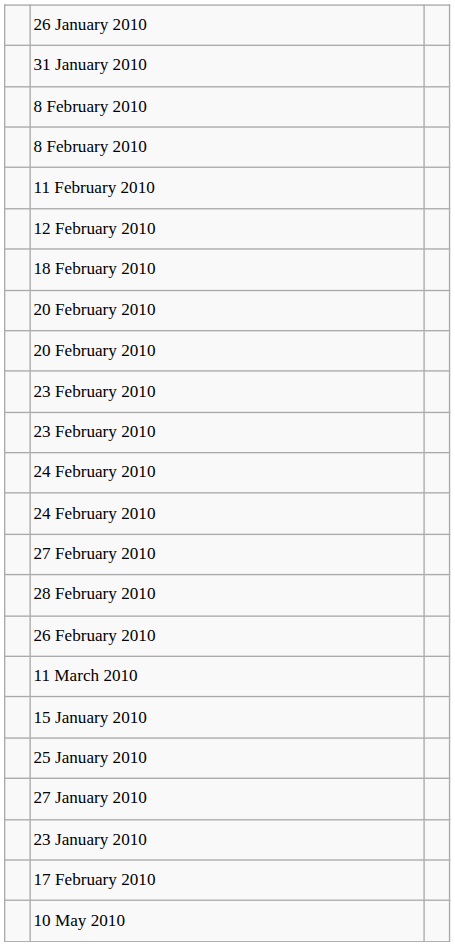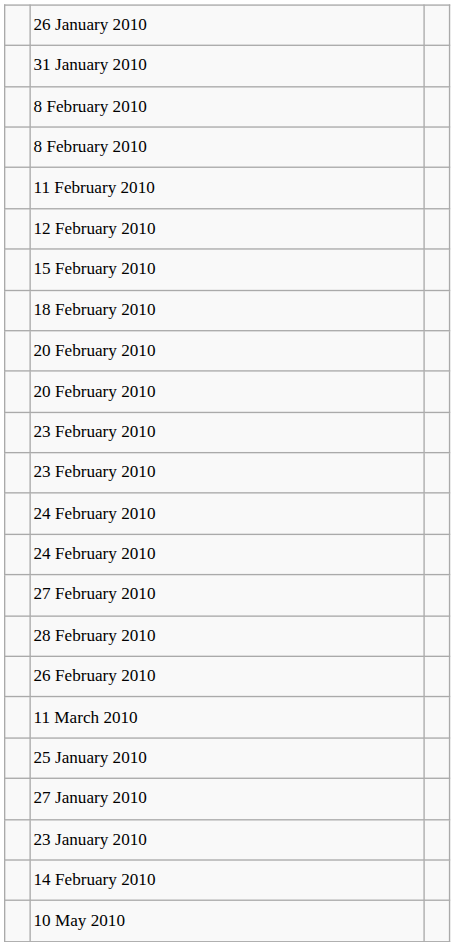 <table class="wikitable" style="font-size: 80%; float: left; width: 26em; margin-right: 1em; height: 700px">
 <tr>
 <td></td>
 <td>26 January 2010</td>
 <td></td>
 </tr>
 <tr>
 <td></td>
 <td>31 January 2010</td>
 <td></td>
 </tr>
 <tr>
 <td></td>
 <td>8 February 2010</td>
 <td></td>
 </tr>
 <tr>
 <td></td>
 <td>8 February 2010</td>
 <td></td>
 </tr>
 <tr>
 <td></td>
 <td>11 February 2010</td>
 <td></td>
 </tr>
 <tr>
 <td></td>
 <td>12 February 2010</td>
+<td></td>
+</tr>
+<tr>
+<td></td>
+<td>15 February 2010</td>
 <td></td>
 </tr>
 <tr>
 <td></td>
 <td>18 February 2010</td>
 <td></td>
 </tr>
 <tr>
 <td></td>
 <td>20 February 2010</td>
 <td></td>
 </tr>
 <tr>
 <td></td>
 <td>20 February 2010</td>
 <td></td>
 </tr>
 <tr>
 <td></td>
 <td>23 February 2010</td>
 <td></td>
 </tr>
 <tr>
 <td></td>
 <td>23 February 2010</td>
 <td></td>
 </tr>
 <tr>
 <td></td>
 <td>24 February 2010</td>
 <td></td>
 </tr>
 <tr>
 <td></td>
 <td>24 February 2010</td>
 <td></td>
 </tr>
 <tr>
 <td></td>
 <td>27 February 2010</td>
 <td></td>
 </tr>
 <tr>
 <td></td>
 <td>28 February 2010</td>
 <td></td>
 </tr>
 <tr>
 <td></td>
 <td>26 February 2010</td>
 <td></td>
 </tr>
 <tr>
 <td></td>
 <td>11 March 2010</td>
 <td></td>
 </tr>
 <tr>
 <td></td>
-<td>15 January 2010</td>
-<td></td>
-</tr>
-<tr>
-<td></td>
 <td>25 January 2010</td>
 <td></td>
 </tr>
 <tr>
 <td></td>
 <td>27 January 2010</td>
 <td></td>
 </tr>
 <tr>
 <td></td>
 <td>23 January 2010</td>
 <td></td>
 </tr>
 <tr>
 <td></td>
-<td>17 February 2010</td>
+<td>14 February 2010</td>
 <td></td>
 </tr>
 <tr>
 <td></td>
 <td>10 May 2010</td>
 <td></td>
 </tr>
 </table>
